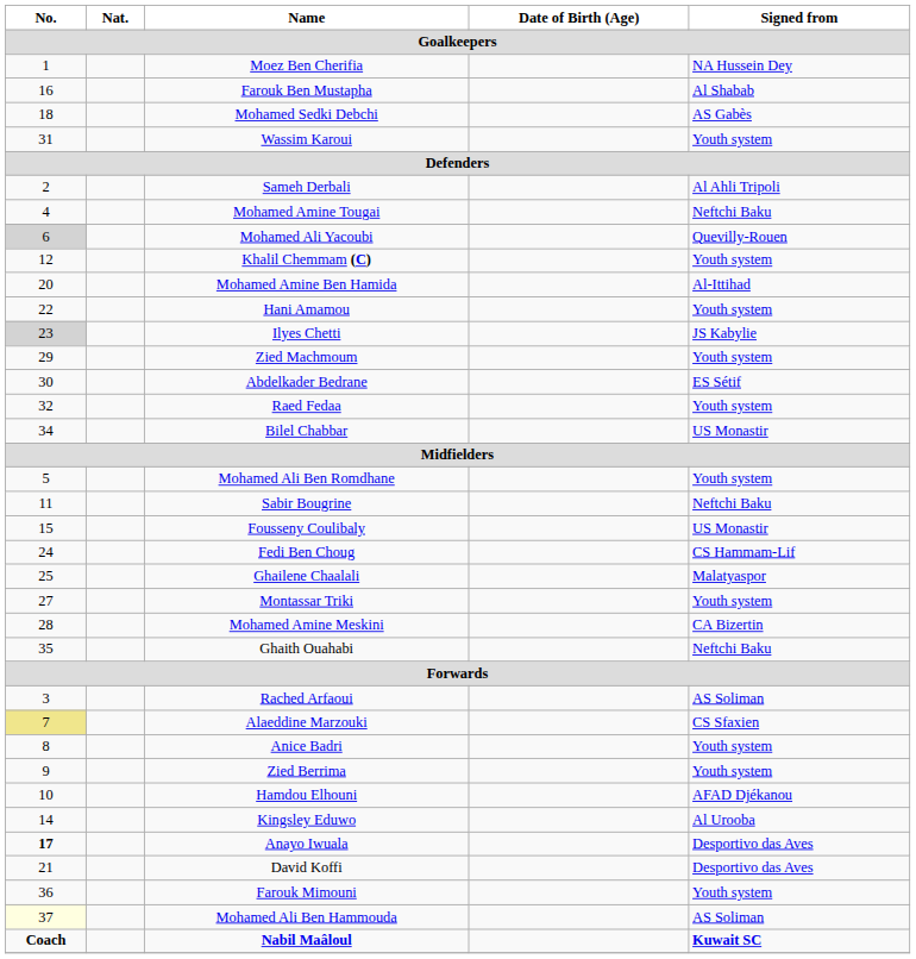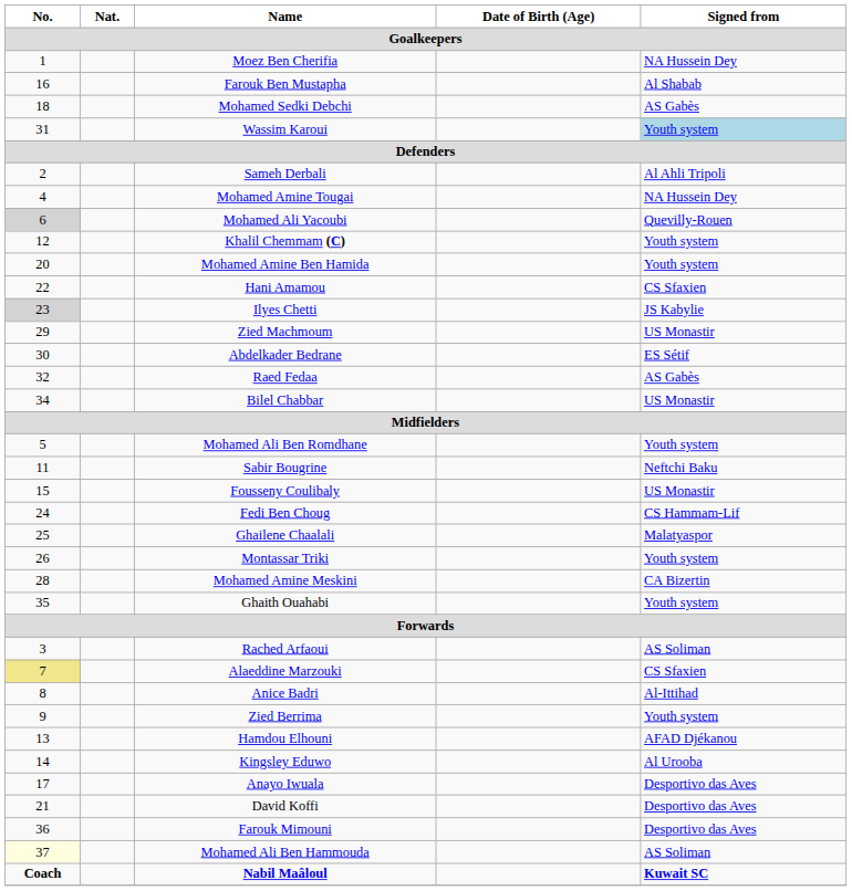 <table class="wikitable" style="text-align:center; font-size:90%; width:70%">
 <tr>
 <th style="background:white; color:black; text-align:center;">No.</th>
 <th style="background:white; color:black; text-align:center;">Nat.</th>
 <th style="background:white; color:black; text-align:center;">Name</th>
 <th style="background:white; color:black; text-align:center;">Date of Birth (Age)</th>
 <th style="background:white; color:black; text-align:center;">Signed from</th>
 </tr>
 <tr>
 <th colspan=10 style="background:#DCDCDC; text-align:center;">Goalkeepers</th>
 </tr>
 <tr>
 <td>1</td>
 <td></td>
 <td><a href='#'>Moez Ben Cherifia</a></td>
 <td></td>
 <td style="text-align:left"> <a href='#'>NA Hussein Dey</a></td>
 </tr>
 <tr>
 <td>16</td>
 <td></td>
 <td><a href='#'>Farouk Ben Mustapha</a></td>
 <td></td>
 <td style="text-align:left"> <a href='#'>Al Shabab</a></td>
 </tr>
 <tr>
 <td>18</td>
 <td></td>
 <td><a href='#'>Mohamed Sedki Debchi</a></td>
 <td></td>
 <td style="text-align:left"> <a href='#'>AS Gabès</a></td>
 </tr>
 <tr>
 <td>31</td>
 <td></td>
 <td><a href='#'>Wassim Karoui</a></td>
 <td></td>
-<td style="text-align:left"> <a href='#'>Youth system</a></td>
+<td style="background: lightblue; text-align:left"> <a href='#'>Youth system</a></td>
 </tr>
 <tr>
 <th colspan=10 style="background:#DCDCDC; text-align:center;">Defenders</th>
 </tr>
 <tr>
 <td>2</td>
 <td></td>
 <td><a href='#'>Sameh Derbali</a></td>
 <td></td>
 <td style="text-align:left"> <a href='#'>Al Ahli Tripoli</a></td>
 </tr>
 <tr>
 <td>4</td>
 <td></td>
 <td><a href='#'>Mohamed Amine Tougai</a></td>
 <td></td>
-<td style="text-align:left"> <a href='#'>Neftchi Baku</a></td>
+<td style="text-align:left"> <a href='#'>NA Hussein Dey</a></td>
 </tr>
 <tr>
 <td style="background: lightgrey;">6</td>
 <td></td>
 <td><a href='#'>Mohamed Ali Yacoubi</a></td>
 <td></td>
 <td style="text-align:left"> <a href='#'>Quevilly-Rouen</a></td>
 </tr>
 <tr>
 <td>12</td>
 <td></td>
 <td><a href='#'>Khalil Chemmam</a> <strong>(<a href='#'>C</a>)</strong></td>
 <td></td>
 <td style="text-align:left"> <a href='#'>Youth system</a></td>
 </tr>
 <tr>
 <td>20</td>
 <td></td>
 <td><a href='#'>Mohamed Amine Ben Hamida</a></td>
 <td></td>
-<td style="text-align:left"> <a href='#'>Al-Ittihad</a></td>
+<td style="text-align:left"> <a href='#'>Youth system</a></td>
 </tr>
 <tr>
 <td>22</td>
 <td></td>
 <td><a href='#'>Hani Amamou</a></td>
 <td></td>
-<td style="text-align:left"> <a href='#'>Youth system</a></td>
+<td style="text-align:left"> <a href='#'>CS Sfaxien</a></td>
 </tr>
 <tr>
 <td style="background: lightgrey;">23</td>
 <td></td>
 <td><a href='#'>Ilyes Chetti</a></td>
 <td></td>
 <td style="text-align:left"> <a href='#'>JS Kabylie</a></td>
 </tr>
 <tr>
 <td>29</td>
 <td></td>
 <td><a href='#'>Zied Machmoum</a></td>
 <td></td>
-<td style="text-align:left"> <a href='#'>Youth system</a></td>
+<td style="text-align:left"> <a href='#'>US Monastir</a></td>
 </tr>
 <tr>
 <td>30</td>
 <td></td>
 <td><a href='#'>Abdelkader Bedrane</a></td>
 <td></td>
 <td style="text-align:left"> <a href='#'>ES Sétif</a></td>
 </tr>
 <tr>
 <td>32</td>
 <td></td>
 <td><a href='#'>Raed Fedaa</a></td>
 <td></td>
-<td style="text-align:left"> <a href='#'>Youth system</a></td>
+<td style="text-align:left"> <a href='#'>AS Gabès</a></td>
 </tr>
 <tr>
 <td>34</td>
 <td></td>
 <td><a href='#'>Bilel Chabbar</a></td>
 <td></td>
 <td style="text-align:left"> <a href='#'>US Monastir</a></td>
 </tr>
 <tr>
 <th colspan=10 style="background:#DCDCDC; text-align:center;">Midfielders</th>
 </tr>
 <tr>
 <td>5</td>
 <td></td>
 <td><a href='#'>Mohamed Ali Ben Romdhane</a></td>
 <td></td>
 <td style="text-align:left"> <a href='#'>Youth system</a></td>
 </tr>
 <tr>
 <td>11</td>
 <td></td>
 <td><a href='#'>Sabir Bougrine</a></td>
 <td></td>
 <td style="text-align:left"> <a href='#'>Neftchi Baku</a></td>
 </tr>
 <tr>
 <td>15</td>
 <td></td>
 <td><a href='#'>Fousseny Coulibaly</a></td>
 <td></td>
 <td style="text-align:left"> <a href='#'>US Monastir</a></td>
 </tr>
 <tr>
 <td>24</td>
 <td></td>
 <td><a href='#'>Fedi Ben Choug</a></td>
 <td></td>
 <td style="text-align:left"> <a href='#'>CS Hammam-Lif</a></td>
 </tr>
 <tr>
 <td>25</td>
 <td></td>
 <td><a href='#'>Ghailene Chaalali</a></td>
 <td></td>
 <td style="text-align:left"> <a href='#'>Malatyaspor</a></td>
 </tr>
 <tr>
-<td>27</td>
+<td>26</td>
 <td></td>
 <td><a href='#'>Montassar Triki</a></td>
 <td></td>
 <td style="text-align:left"> <a href='#'>Youth system</a></td>
 </tr>
 <tr>
 <td>28</td>
 <td></td>
 <td><a href='#'>Mohamed Amine Meskini</a></td>
 <td></td>
 <td style="text-align:left"> <a href='#'>CA Bizertin</a></td>
 </tr>
 <tr>
 <td>35</td>
 <td></td>
 <td>Ghaith Ouahabi</td>
 <td></td>
-<td style="text-align:left"> <a href='#'>Neftchi Baku</a></td>
+<td style="text-align:left"> <a href='#'>Youth system</a></td>
 </tr>
 <tr>
 <th colspan=10 style="background:#DCDCDC; text-align:center;">Forwards</th>
 </tr>
 <tr>
 <td>3</td>
 <td></td>
 <td><a href='#'>Rached Arfaoui</a></td>
 <td></td>
 <td style="text-align:left"> <a href='#'>AS Soliman</a></td>
 </tr>
 <tr>
 <td style="background: khaki;">7</td>
 <td></td>
 <td><a href='#'>Alaeddine Marzouki</a></td>
 <td></td>
 <td style="text-align:left"> <a href='#'>CS Sfaxien</a></td>
 </tr>
 <tr>
 <td>8</td>
 <td></td>
 <td><a href='#'>Anice Badri</a></td>
 <td></td>
-<td style="text-align:left"> <a href='#'>Youth system</a></td>
+<td style="text-align:left"> <a href='#'>Al-Ittihad</a></td>
 </tr>
 <tr>
 <td>9</td>
 <td></td>
 <td><a href='#'>Zied Berrima</a></td>
 <td></td>
 <td style="text-align:left"> <a href='#'>Youth system</a></td>
 </tr>
 <tr>
-<td>10</td>
+<td>13</td>
 <td></td>
 <td><a href='#'>Hamdou Elhouni</a></td>
 <td></td>
 <td style="text-align:left"> <a href='#'>AFAD Djékanou</a></td>
 </tr>
 <tr>
 <td>14</td>
 <td></td>
 <td><a href='#'>Kingsley Eduwo</a></td>
 <td></td>
 <td style="text-align:left"> <a href='#'>Al Urooba</a></td>
 </tr>
 <tr>
-<td><strong>17</strong></td>
+<td>17</td>
 <td></td>
 <td><a href='#'>Anayo Iwuala</a></td>
 <td></td>
 <td style="text-align:left"> <a href='#'>Desportivo das Aves</a></td>
 </tr>
 <tr>
 <td>21</td>
 <td></td>
 <td>David Koffi</td>
 <td></td>
 <td style="text-align:left"> <a href='#'>Desportivo das Aves</a></td>
 </tr>
 <tr>
 <td>36</td>
 <td></td>
 <td><a href='#'>Farouk Mimouni</a></td>
 <td></td>
-<td style="text-align:left"> <a href='#'>Youth system</a></td>
+<td style="text-align:left"> <a href='#'>Desportivo das Aves</a></td>
 </tr>
 <tr>
 <td style="background: lightyellow;">37</td>
 <td></td>
 <td><a href='#'>Mohamed Ali Ben Hammouda</a></td>
 <td></td>
 <td style="text-align:left"> <a href='#'>AS Soliman</a></td>
 </tr>
 <tr>
 <td><strong>Coach</strong></td>
 <td></td>
 <td><strong><a href='#'>Nabil Maâloul</a></strong></td>
 <td><strong></strong></td>
 <td style="text-align:left"> <strong><a href='#'>Kuwait SC</a></strong></td>
 </tr>
 <tr>
 </tr>
 </table>
